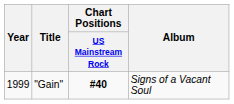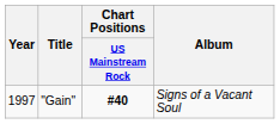 <table class="wikitable sortable">
 <tr>
 <th width="30" rowspan="2">Year</th>
 <th width="50" rowspan="2">Title</th>
 <th colspan="1">Chart Positions</th>
 <th width="150" rowspan="2">Album</th>
 </tr>
 <tr>
 <th width="86"><small><a href='#'>US Mainstream Rock</a></small></th>
 </tr>
 <tr>
-<td>1999</td>
+<td>1997</td>
 <td>"Gain"</td>
 <td align="center"><strong>#40</strong></td>
 <td><em>Signs of a Vacant Soul</em></td>
 </tr>
 </table>
